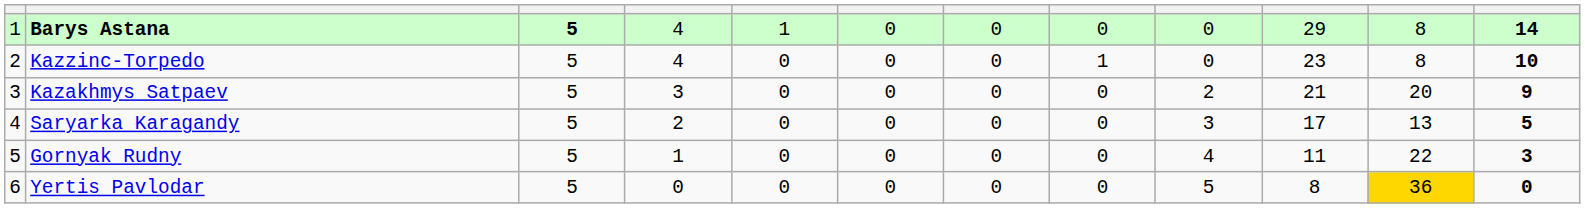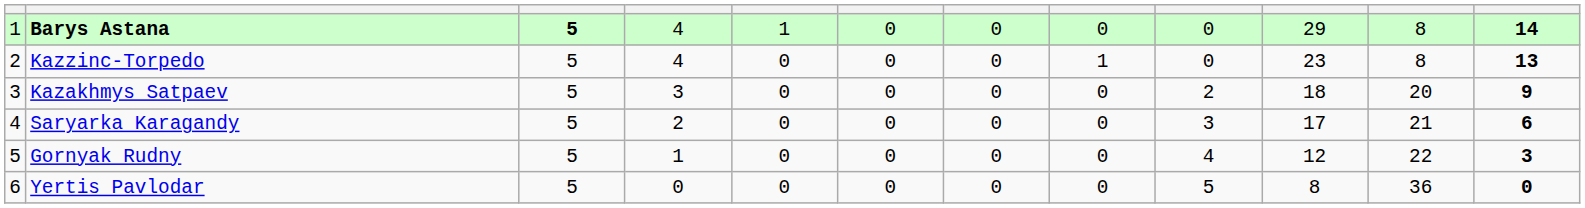 <table class="wikitable sortable">
 <tr>
 <th style="width 5em;"></th>
 <th style="width:25em;" class="unsortable"></th>
 <th style="width:5em;" class="unsortable"></th>
 <th style="width:5em;"></th>
 <th style="width:5em;"></th>
 <th style="width:5em;"></th>
 <th style="width:5em;"></th>
 <th style="width:5em;"></th>
 <th style="width:5em;"></th>
 <th style="width:5em;"></th>
 <th style="width:5em;"></th>
 <th style="width:5em;"></th>
 </tr>
 <tr style="text-align: center;" bgcolor="#CCFFCC">
 <td>1</td>
 <td align=left> <strong>Barys Astana</strong></td>
 <td><strong>5</strong></td>
 <td>4</td>
 <td>1</td>
 <td>0</td>
 <td>0</td>
 <td>0</td>
 <td>0</td>
 <td>29</td>
 <td>8</td>
 <td><strong>14</strong></td>
 </tr>
 <tr style="text-align: center;">
 <td>2</td>
 <td align=left> <a href='#'>Kazzinc-Torpedo</a></td>
 <td>5</td>
 <td>4</td>
 <td>0</td>
 <td>0</td>
 <td>0</td>
 <td>1</td>
 <td>0</td>
 <td>23</td>
 <td>8</td>
-<td><strong>10</strong></td>
+<td><strong>13</strong></td>
 </tr>
 <tr style="text-align: center;">
 <td>3</td>
 <td align=left> <a href='#'>Kazakhmys Satpaev</a></td>
 <td>5</td>
 <td>3</td>
 <td>0</td>
 <td>0</td>
 <td>0</td>
 <td>0</td>
 <td>2</td>
-<td>21</td>
+<td>18</td>
 <td>20</td>
 <td><strong>9</strong></td>
 </tr>
 <tr style="text-align: center;">
 <td>4</td>
 <td align=left> <a href='#'>Saryarka Karagandy</a></td>
 <td>5</td>
 <td>2</td>
 <td>0</td>
 <td>0</td>
 <td>0</td>
 <td>0</td>
 <td>3</td>
 <td>17</td>
-<td>13</td>
-<td><strong>5</strong></td>
+<td>21</td>
+<td><strong>6</strong></td>
 </tr>
 <tr style="text-align: center;">
 <td>5</td>
 <td align=left> <a href='#'>Gornyak Rudny</a></td>
 <td>5</td>
 <td>1</td>
 <td>0</td>
 <td>0</td>
 <td>0</td>
 <td>0</td>
 <td>4</td>
-<td>11</td>
+<td>12</td>
 <td>22</td>
 <td><strong>3</strong></td>
 </tr>
 <tr style="text-align: center;">
 <td>6</td>
 <td align=left> <a href='#'>Yertis Pavlodar</a></td>
 <td>5</td>
 <td>0</td>
 <td>0</td>
 <td>0</td>
 <td>0</td>
 <td>0</td>
 <td>5</td>
 <td>8</td>
-<td style="background: gold;">36</td>
+<td>36</td>
 <td><strong>0</strong></td>
 </tr>
 </table>
